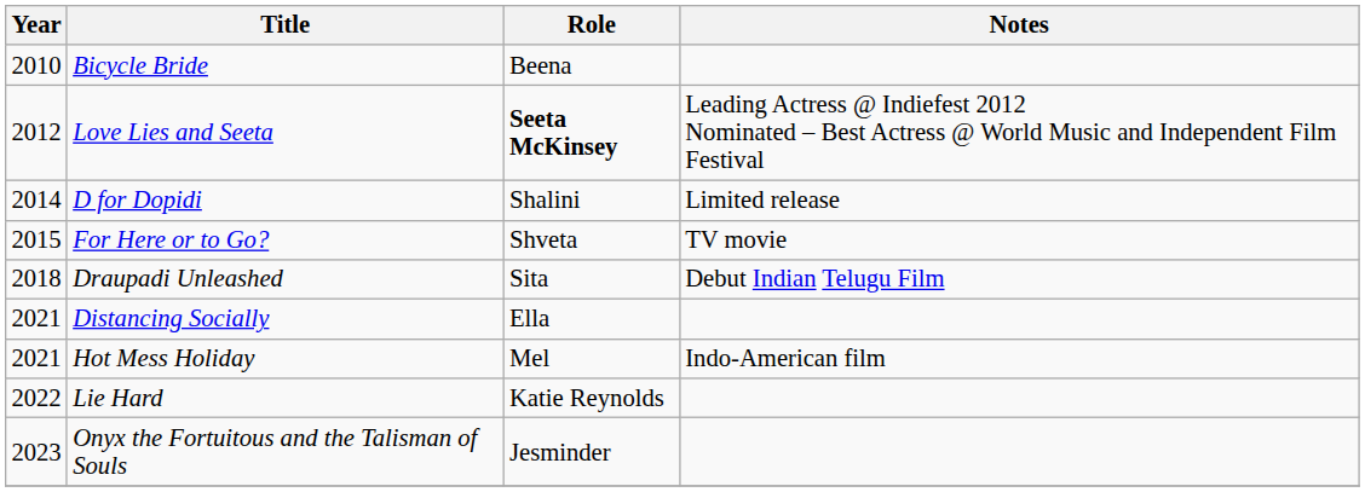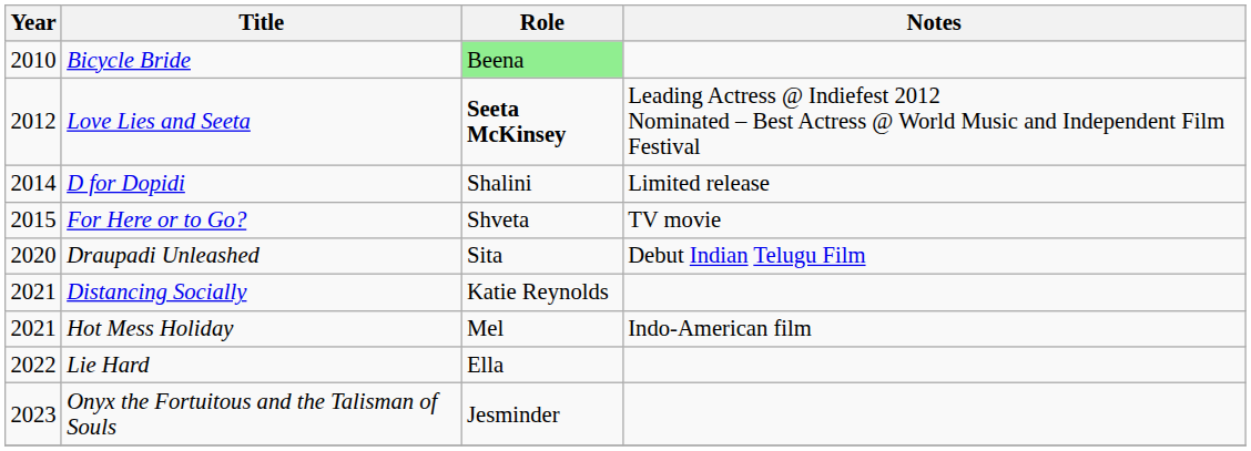 <table class="wikitable sortable">
 <tr>
 <th>Year</th>
 <th>Title</th>
 <th>Role</th>
 <th class="unsortable">Notes</th>
 </tr>
 <tr>
 <td>2010</td>
 <td><em><a href='#'>Bicycle Bride</a></em></td>
-<td>Beena</td>
+<td style="background: lightgreen;">Beena</td>
 <td></td>
 </tr>
 <tr>
 <td>2012</td>
 <td><em><a href='#'>Love Lies and Seeta</a></em></td>
 <td><strong>Seeta McKinsey</strong></td>
 <td>Leading Actress @ Indiefest 2012 <br> Nominated – Best Actress @ World Music and Independent Film Festival</td>
 </tr>
 <tr>
 <td>2014</td>
 <td><em><a href='#'>D for Dopidi</a></em></td>
 <td>Shalini</td>
 <td>Limited release</td>
 </tr>
 <tr>
 <td>2015</td>
 <td><em><a href='#'>For Here or to Go?</a></em></td>
 <td>Shveta</td>
 <td>TV movie</td>
 </tr>
 <tr>
-<td>2018</td>
+<td>2020</td>
 <td><em>Draupadi Unleashed</em></td>
 <td>Sita</td>
 <td>Debut <a href='#'>Indian</a> <a href='#'>Telugu Film</a></td>
 </tr>
 <tr>
 <td>2021</td>
 <td><em><a href='#'>Distancing Socially</a></em></td>
-<td>Ella</td>
+<td>Katie Reynolds</td>
 <td></td>
 </tr>
 <tr>
 <td>2021</td>
 <td><em>Hot Mess Holiday</em></td>
 <td>Mel</td>
 <td>Indo-American film</td>
 </tr>
 <tr>
 <td>2022</td>
 <td><em>Lie Hard</em></td>
-<td>Katie Reynolds</td>
+<td>Ella</td>
 <td></td>
 </tr>
 <tr>
 <td>2023</td>
 <td><em>Onyx the Fortuitous and the Talisman of Souls</em></td>
 <td>Jesminder</td>
 <td></td>
 </tr>
 <tr>
 </tr>
 </table>
